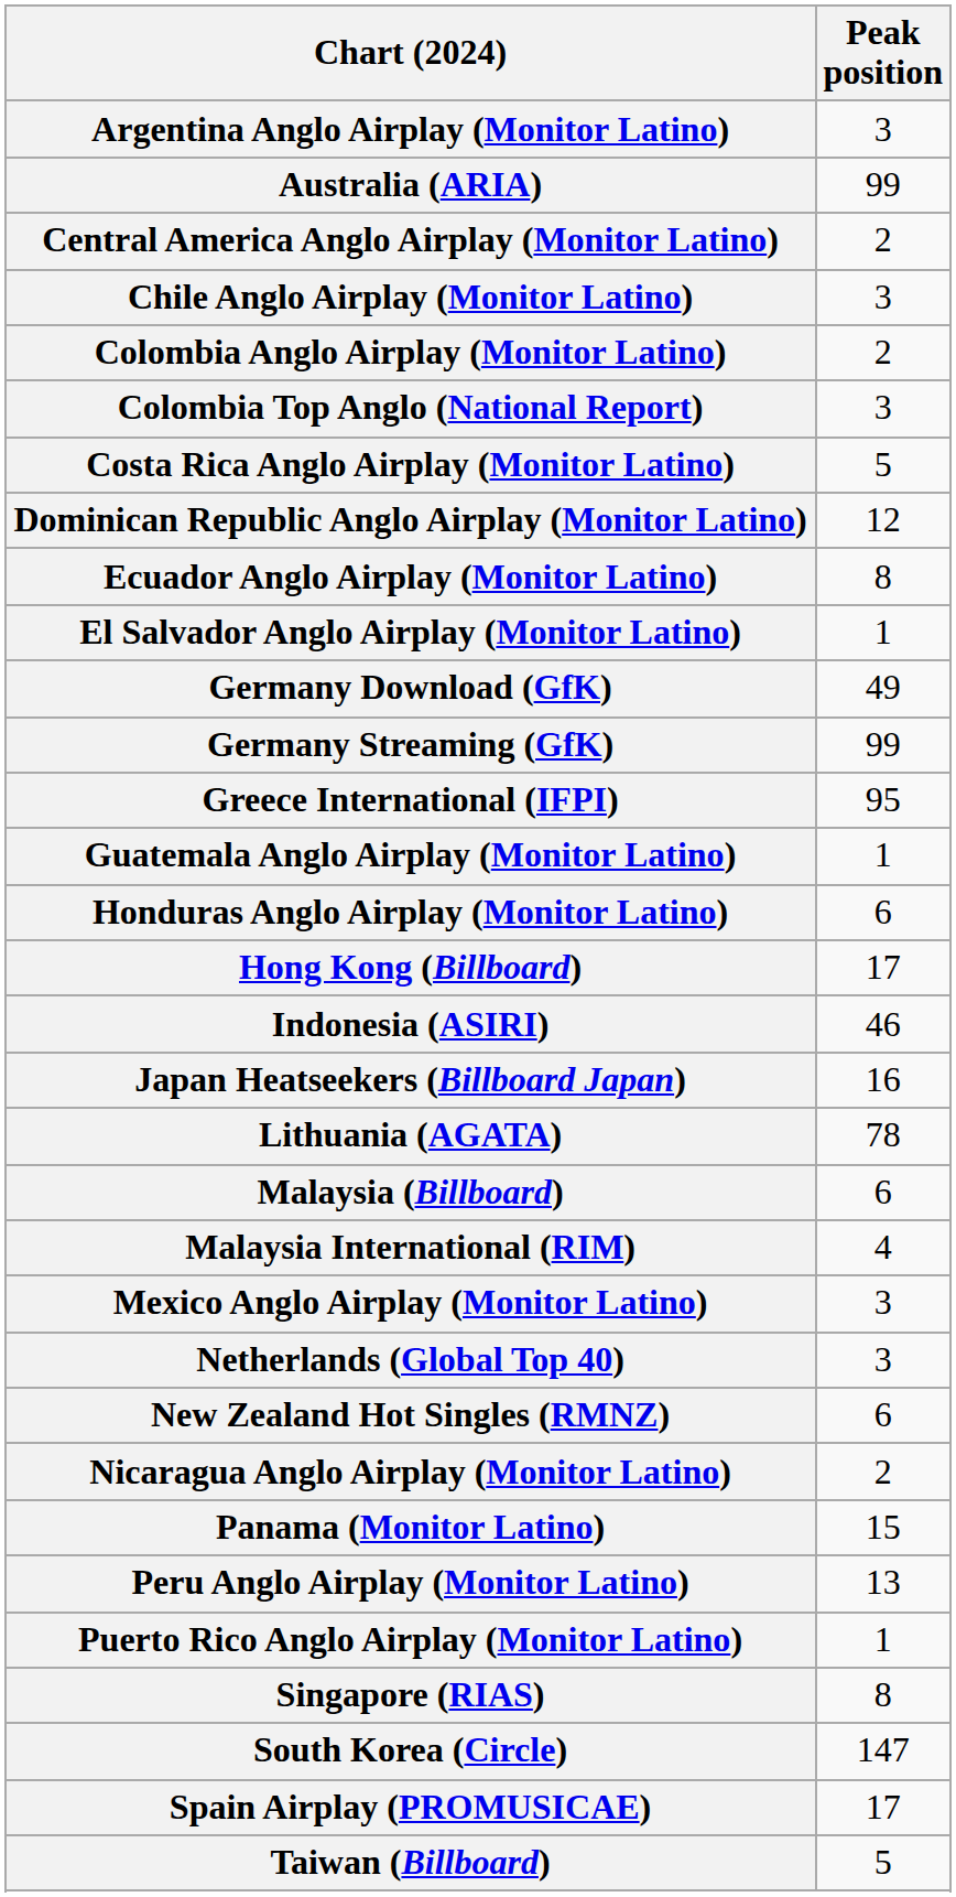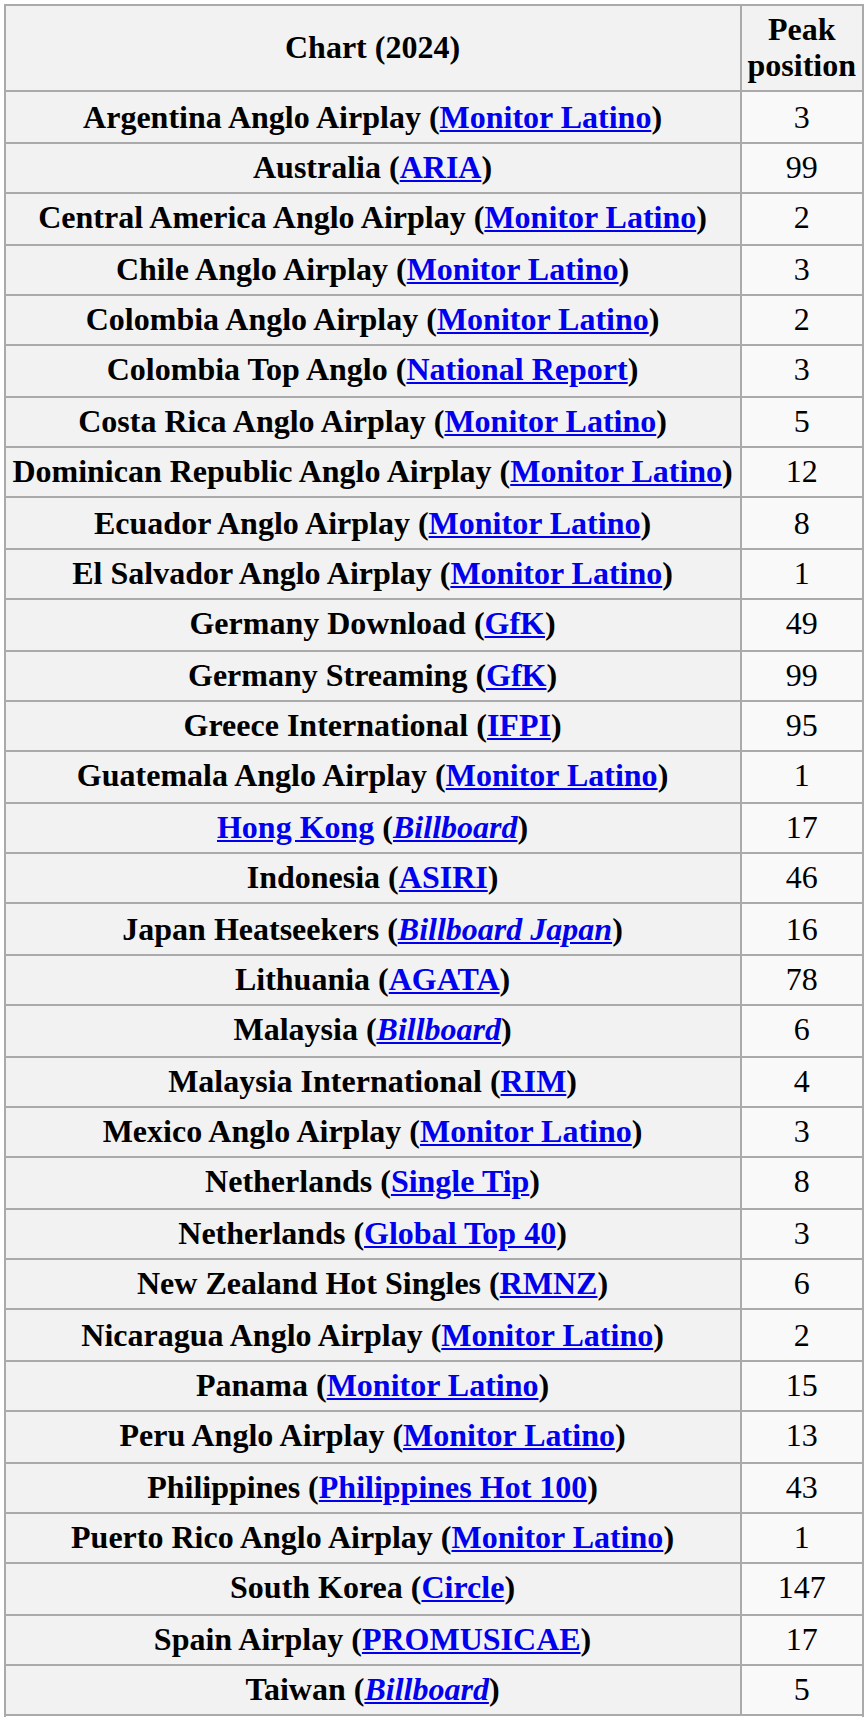 <table class="wikitable sortable plainrowheaders" style="text-align:center">
 <tr>
 <th scope="col">Chart (2024)</th>
 <th scope="col">Peak<br>position</th>
 </tr>
 <tr>
 </tr>
 <tr>
 <th scope="row">Argentina Anglo Airplay (<a href='#'>Monitor Latino</a>)</th>
 <td>3</td>
 </tr>
 <tr>
 <th scope="row">Australia (<a href='#'>ARIA</a>)</th>
 <td>99</td>
 </tr>
 <tr>
 </tr>
 <tr>
 <th scope="row">Central America Anglo Airplay (<a href='#'>Monitor Latino</a>)</th>
 <td>2</td>
 </tr>
 <tr>
 <th scope="row">Chile Anglo Airplay (<a href='#'>Monitor Latino</a>)</th>
 <td>3</td>
 </tr>
 <tr>
 <th scope="row">Colombia Anglo Airplay (<a href='#'>Monitor Latino</a>)</th>
 <td>2</td>
 </tr>
 <tr>
 <th scope="row">Colombia Top Anglo (<a href='#'>National Report</a>)</th>
 <td>3</td>
 </tr>
 <tr>
 <th scope="row">Costa Rica Anglo Airplay (<a href='#'>Monitor Latino</a>)</th>
 <td>5</td>
 </tr>
 <tr>
 <th scope="row">Dominican Republic Anglo Airplay (<a href='#'>Monitor Latino</a>)</th>
 <td>12</td>
 </tr>
 <tr>
 <th scope="row">Ecuador Anglo Airplay (<a href='#'>Monitor Latino</a>)</th>
 <td>8</td>
 </tr>
 <tr>
 <th scope="row">El Salvador Anglo Airplay (<a href='#'>Monitor Latino</a>)</th>
 <td>1</td>
 </tr>
 <tr>
 </tr>
 <tr>
 <th scope="row">Germany Download (<a href='#'>GfK</a>)</th>
 <td>49</td>
 </tr>
 <tr>
 <th scope="row">Germany Streaming (<a href='#'>GfK</a>)</th>
 <td>99</td>
 </tr>
 <tr>
 </tr>
 <tr>
 <th scope="row">Greece International (<a href='#'>IFPI</a>)</th>
 <td>95</td>
 </tr>
 <tr>
 <th scope="row">Guatemala Anglo Airplay (<a href='#'>Monitor Latino</a>)</th>
 <td>1</td>
 </tr>
 <tr>
-<th scope="row">Honduras Anglo Airplay (<a href='#'>Monitor Latino</a>)</th>
-<td>6</td>
-</tr>
-<tr>
 <th scope="row"><a href='#'>Hong Kong</a> (<em><a href='#'>Billboard</a></em>)</th>
 <td>17</td>
 </tr>
 <tr>
 <th scope="row">Indonesia (<a href='#'>ASIRI</a>)</th>
 <td>46</td>
 </tr>
 <tr>
 </tr>
 <tr>
 <th scope="row">Japan Heatseekers (<em><a href='#'>Billboard Japan</a></em>)</th>
 <td>16</td>
 </tr>
 <tr>
 <th scope="row">Lithuania (<a href='#'>AGATA</a>)</th>
 <td>78</td>
 </tr>
 <tr>
 <th scope="row">Malaysia (<em><a href='#'>Billboard</a></em>)</th>
 <td>6</td>
 </tr>
 <tr>
 <th scope="row">Malaysia International (<a href='#'>RIM</a>)</th>
 <td>4</td>
 </tr>
 <tr>
 <th scope="row">Mexico Anglo Airplay (<a href='#'>Monitor Latino</a>)</th>
 <td>3</td>
 </tr>
 <tr>
+<th scope="row">Netherlands (<a href='#'>Single Tip</a>)</th>
+<td>8</td>
+</tr>
+<tr>
 <th scope="row">Netherlands (<a href='#'>Global Top 40</a>)</th>
 <td>3</td>
 </tr>
 <tr>
 <th scope="row">New Zealand Hot Singles (<a href='#'>RMNZ</a>)</th>
 <td>6</td>
 </tr>
 <tr>
 <th scope="row">Nicaragua Anglo Airplay (<a href='#'>Monitor Latino</a>)</th>
 <td>2</td>
 </tr>
 <tr>
 <th scope="row">Panama (<a href='#'>Monitor Latino</a>)</th>
 <td>15</td>
 </tr>
 <tr>
 <th scope="row">Peru Anglo Airplay (<a href='#'>Monitor Latino</a>)</th>
 <td>13</td>
 </tr>
 <tr>
+<th scope="row">Philippines (<a href='#'>Philippines Hot 100</a>)</th>
+<td>43</td>
+</tr>
+<tr>
 </tr>
 <tr>
 <th scope="row">Puerto Rico Anglo Airplay (<a href='#'>Monitor Latino</a>)</th>
 <td>1</td>
-</tr>
-<tr>
-<th scope="row">Singapore (<a href='#'>RIAS</a>)</th>
-<td>8</td>
 </tr>
 <tr>
 <th scope="row">South Korea (<a href='#'>Circle</a>)</th>
 <td>147</td>
 </tr>
 <tr>
 </tr>
 <tr>
 <th scope="row">Spain Airplay (<a href='#'>PROMUSICAE</a>)</th>
 <td>17</td>
 </tr>
 <tr>
 </tr>
 <tr>
 <th scope="row">Taiwan (<em><a href='#'>Billboard</a></em>)</th>
 <td>5</td>
 </tr>
 <tr>
 </tr>
 <tr>
 </tr>
 </table>
